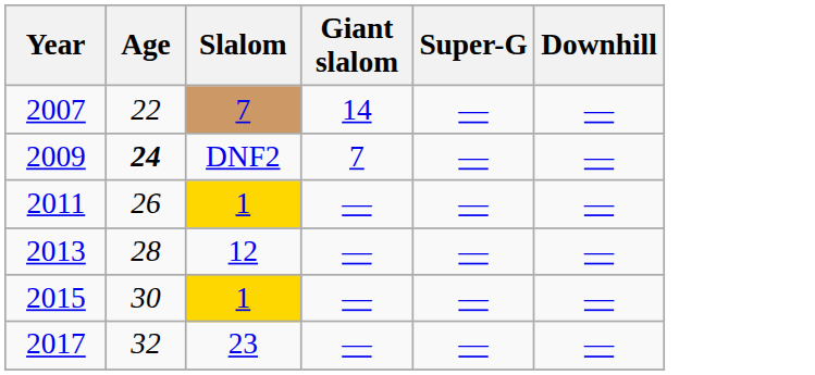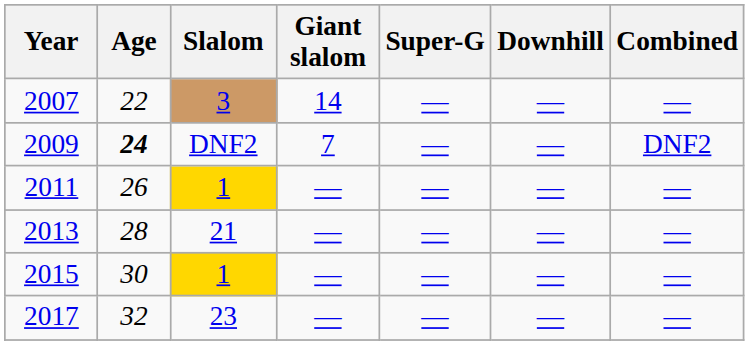 <table class=wikitable style="text-align:center">
 <tr>
 <th>  Year  </th>
 <th> Age </th>
 <th> Slalom </th>
 <th> Giant <br> slalom </th>
 <th>Super-G</th>
 <th>Downhill</th>
+<th>Combined</th>
 </tr>
 <tr>
 <td><a href='#'>2007</a></td>
 <td><em>22</em></td>
-<td style="background:#c96;"><a href='#'>7</a></td>
+<td style="background:#c96;"><a href='#'>3</a></td>
 <td><a href='#'>14</a></td>
+<td><a href='#'>—</a></td>
 <td><a href='#'>—</a></td>
 <td><a href='#'>—</a></td>
 </tr>
 <tr>
 <td><a href='#'>2009</a></td>
 <td><strong><em>24</em></strong></td>
 <td><a href='#'>DNF2</a></td>
 <td><a href='#'>7</a></td>
 <td><a href='#'>—</a></td>
 <td><a href='#'>—</a></td>
+<td><a href='#'>DNF2</a></td>
 </tr>
 <tr>
 <td><a href='#'>2011</a></td>
 <td><em>26</em></td>
 <td style="background:gold;"><a href='#'>1</a></td>
 <td><a href='#'>—</a></td>
 <td><a href='#'>—</a></td>
 <td><a href='#'>—</a></td>
+<td><a href='#'>—</a></td>
 </tr>
 <tr>
 <td><a href='#'>2013</a></td>
 <td><em>28</em></td>
-<td><a href='#'>12</a></td>
+<td><a href='#'>21</a></td>
+<td><a href='#'>—</a></td>
 <td><a href='#'>—</a></td>
 <td><a href='#'>—</a></td>
 <td><a href='#'>—</a></td>
 </tr>
 <tr>
 <td><a href='#'>2015</a></td>
 <td><em>30</em></td>
 <td style="background:gold;"><a href='#'>1</a></td>
 <td><a href='#'>—</a></td>
 <td><a href='#'>—</a></td>
 <td><a href='#'>—</a></td>
+<td><a href='#'>—</a></td>
 </tr>
 <tr>
 <td><a href='#'>2017</a></td>
 <td><em>32</em></td>
 <td><a href='#'>23</a></td>
 <td><a href='#'>—</a></td>
 <td><a href='#'>—</a></td>
 <td><a href='#'>—</a></td>
+<td><a href='#'>—</a></td>
 </tr>
 </table>
